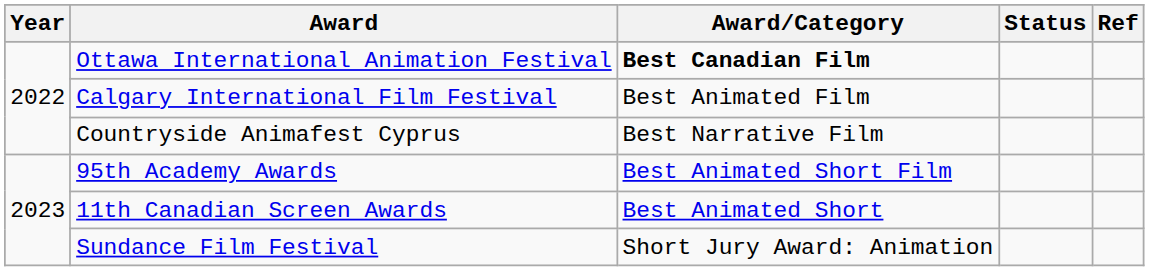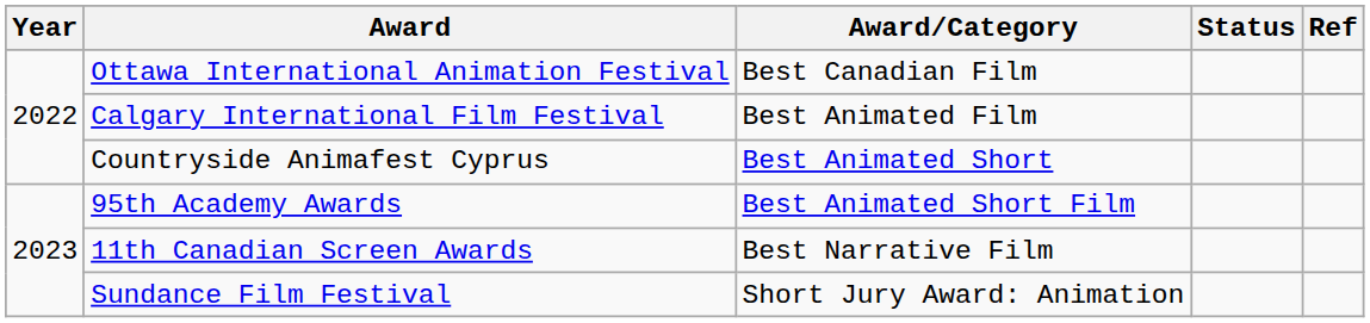 <table class="wikitable">
 <tr>
 <th>Year</th>
 <th>Award</th>
 <th>Award/Category</th>
 <th>Status</th>
 <th>Ref</th>
 </tr>
 <tr>
 <td rowspan="3">2022</td>
 <td><a href='#'>Ottawa International Animation Festival</a></td>
-<td><strong>Best Canadian Film</strong></td>
+<td>Best Canadian Film</td>
 <td></td>
 <td></td>
 </tr>
 <tr>
 <td><a href='#'>Calgary International Film Festival</a></td>
 <td>Best Animated Film</td>
 <td></td>
 <td></td>
 </tr>
 <tr>
 <td>Countryside Animafest Cyprus</td>
-<td>Best Narrative Film</td>
+<td><a href='#'>Best Animated Short</a></td>
 <td></td>
 <td></td>
 </tr>
 <tr>
 <td rowspan="3">2023</td>
 <td><a href='#'>95th Academy Awards</a></td>
 <td><a href='#'>Best Animated Short Film</a></td>
 <td></td>
 <td></td>
 </tr>
 <tr>
 <td><a href='#'>11th Canadian Screen Awards</a></td>
-<td><a href='#'>Best Animated Short</a></td>
+<td>Best Narrative Film</td>
 <td></td>
 <td></td>
 </tr>
 <tr>
 <td><a href='#'>Sundance Film Festival</a></td>
 <td>Short Jury Award: Animation</td>
 <td></td>
 <td></td>
 </tr>
 </table>
